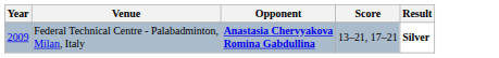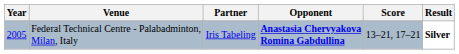 <table class="sortable wikitable" style="font-size: 90%;">
 <tr>
 <th>Year</th>
 <th>Venue</th>
+<th>Partner</th>
 <th>Opponent</th>
 <th>Score</th>
 <th>Result</th>
 </tr>
 <tr style="background:#AABBCC">
-<td align="center"><a href='#'>2009</a></td>
+<td align="center"><a href='#'>2005</a></td>
 <td align="left">Federal Technical Centre - Palabadminton,<br><a href='#'>Milan</a>, Italy</td>
+<td align="left"> <a href='#'>Iris Tabeling</a></td>
 <td align="left"><strong> <a href='#'>Anastasia Chervyakova</a><br> <a href='#'>Romina Gabdullina</a></strong></td>
 <td align="left">13–21, 17–21</td>
 <td style="text-align:left; background:white"> <strong>Silver</strong></td>
 </tr>
 </table>
